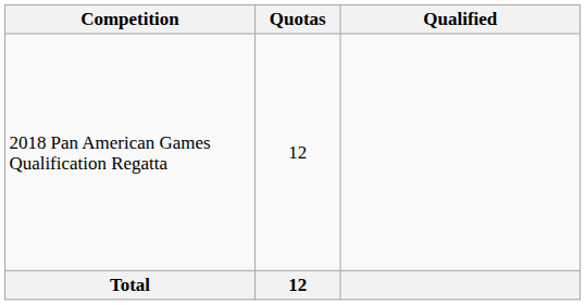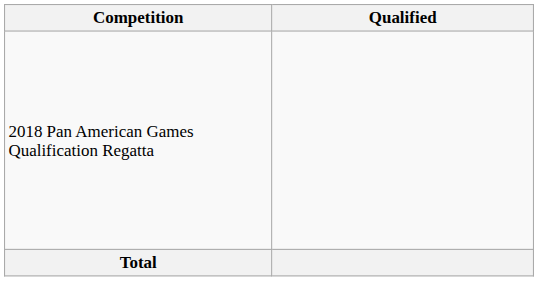 <table class = "wikitable" width=500>
 <tr>
 <th width=300>Competition</th>
-<th width=80>Quotas</th>
 <th width=300>Qualified</th>
 </tr>
 <tr>
 <td>2018 Pan American Games Qualification Regatta</td>
-<td align="center">12</td>
 <td> <br> <br><br><br><br><br><br><br><br><br><br></td>
 </tr>
 <tr>
 <th>Total</th>
-<th>12</th>
 <th></th>
 </tr>
 </table>
